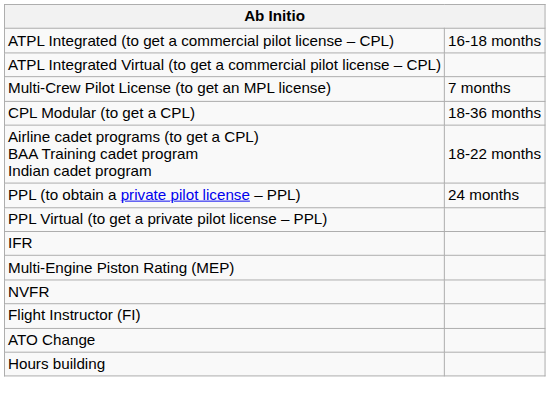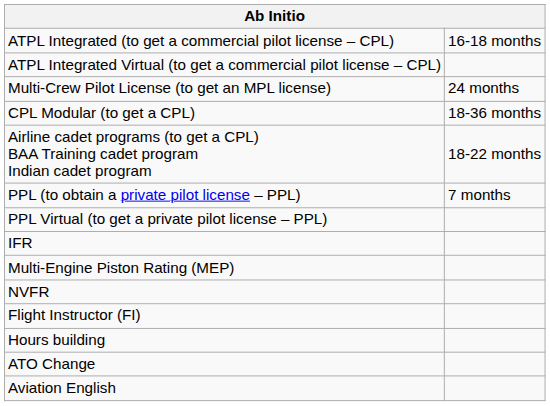 <table class="wikitable">
 <tr>
 <th colspan="2">Ab Initio</th>
 </tr>
 <tr>
 <td>ATPL Integrated (to get a commercial pilot license – CPL)</td>
 <td>16-18 months</td>
 </tr>
 <tr>
 <td>ATPL Integrated Virtual (to get a commercial pilot license – CPL)</td>
 <td></td>
 </tr>
 <tr>
 <td>Multi-Crew Pilot License (to get an MPL license)</td>
-<td>7 months</td>
+<td>24 months</td>
 </tr>
 <tr>
 <td>CPL Modular (to get a CPL)</td>
 <td>18-36 months</td>
 </tr>
 <tr>
 <td>Airline cadet programs (to get a CPL)<br>BAA Training cadet program<br>Indian cadet program</td>
 <td>18-22 months</td>
 </tr>
 <tr>
 <td>PPL (to obtain a <a href='#'>private pilot license</a> – PPL)</td>
-<td>24 months</td>
+<td>7 months</td>
 </tr>
 <tr>
 <td>PPL Virtual (to get a private pilot license – PPL)</td>
 <td></td>
 </tr>
 <tr>
 <td>IFR</td>
 <td></td>
 </tr>
 <tr>
 <td>Multi-Engine Piston Rating (MEP)</td>
 <td></td>
 </tr>
 <tr>
 <td>NVFR</td>
 <td></td>
 </tr>
 <tr>
 <td>Flight Instructor (FI)</td>
 <td></td>
 </tr>
 <tr>
+<td>Hours building</td>
+<td></td>
+</tr>
+<tr>
 <td>ATO Change</td>
 <td></td>
 </tr>
 <tr>
-<td>Hours building</td>
+<td>Aviation English</td>
 <td></td>
 </tr>
 </table>
